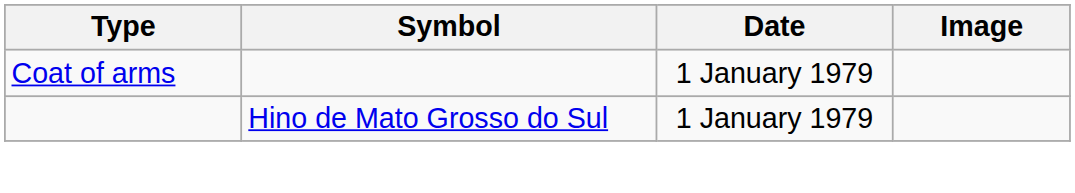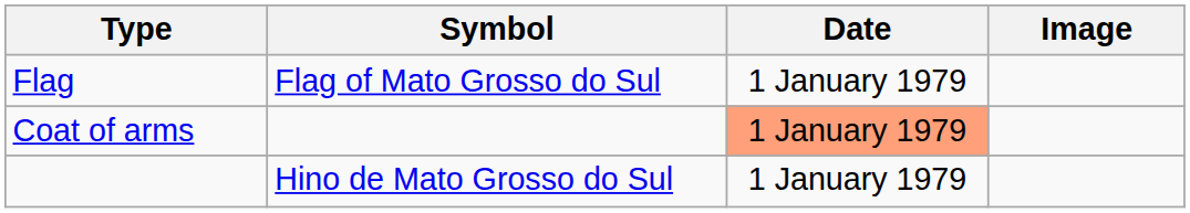 <table class="wikitable">
 <tr>
 <th width="20%">Type</th>
 <th width="35%">Symbol</th>
 <th width="20%">Date</th>
 <th width="15%">Image</th>
 </tr>
 <tr>
+<td><a href='#'>Flag</a></td>
+<td><a href='#'>Flag of Mato Grosso do Sul</a></td>
+<td align="center">1 January 1979</td>
+<td align="center"></td>
+</tr>
+<tr>
 <td><a href='#'>Coat of arms</a></td>
 <td></td>
-<td align="center">1 January 1979</td>
+<td align="center" style="background: lightsalmon;">1 January 1979</td>
 <td align="center"></td>
 </tr>
 <tr>
 <td></td>
 <td><a href='#'>Hino de Mato Grosso do Sul</a></td>
 <td align="center">1 January 1979</td>
 <td></td>
 </tr>
 </table>
